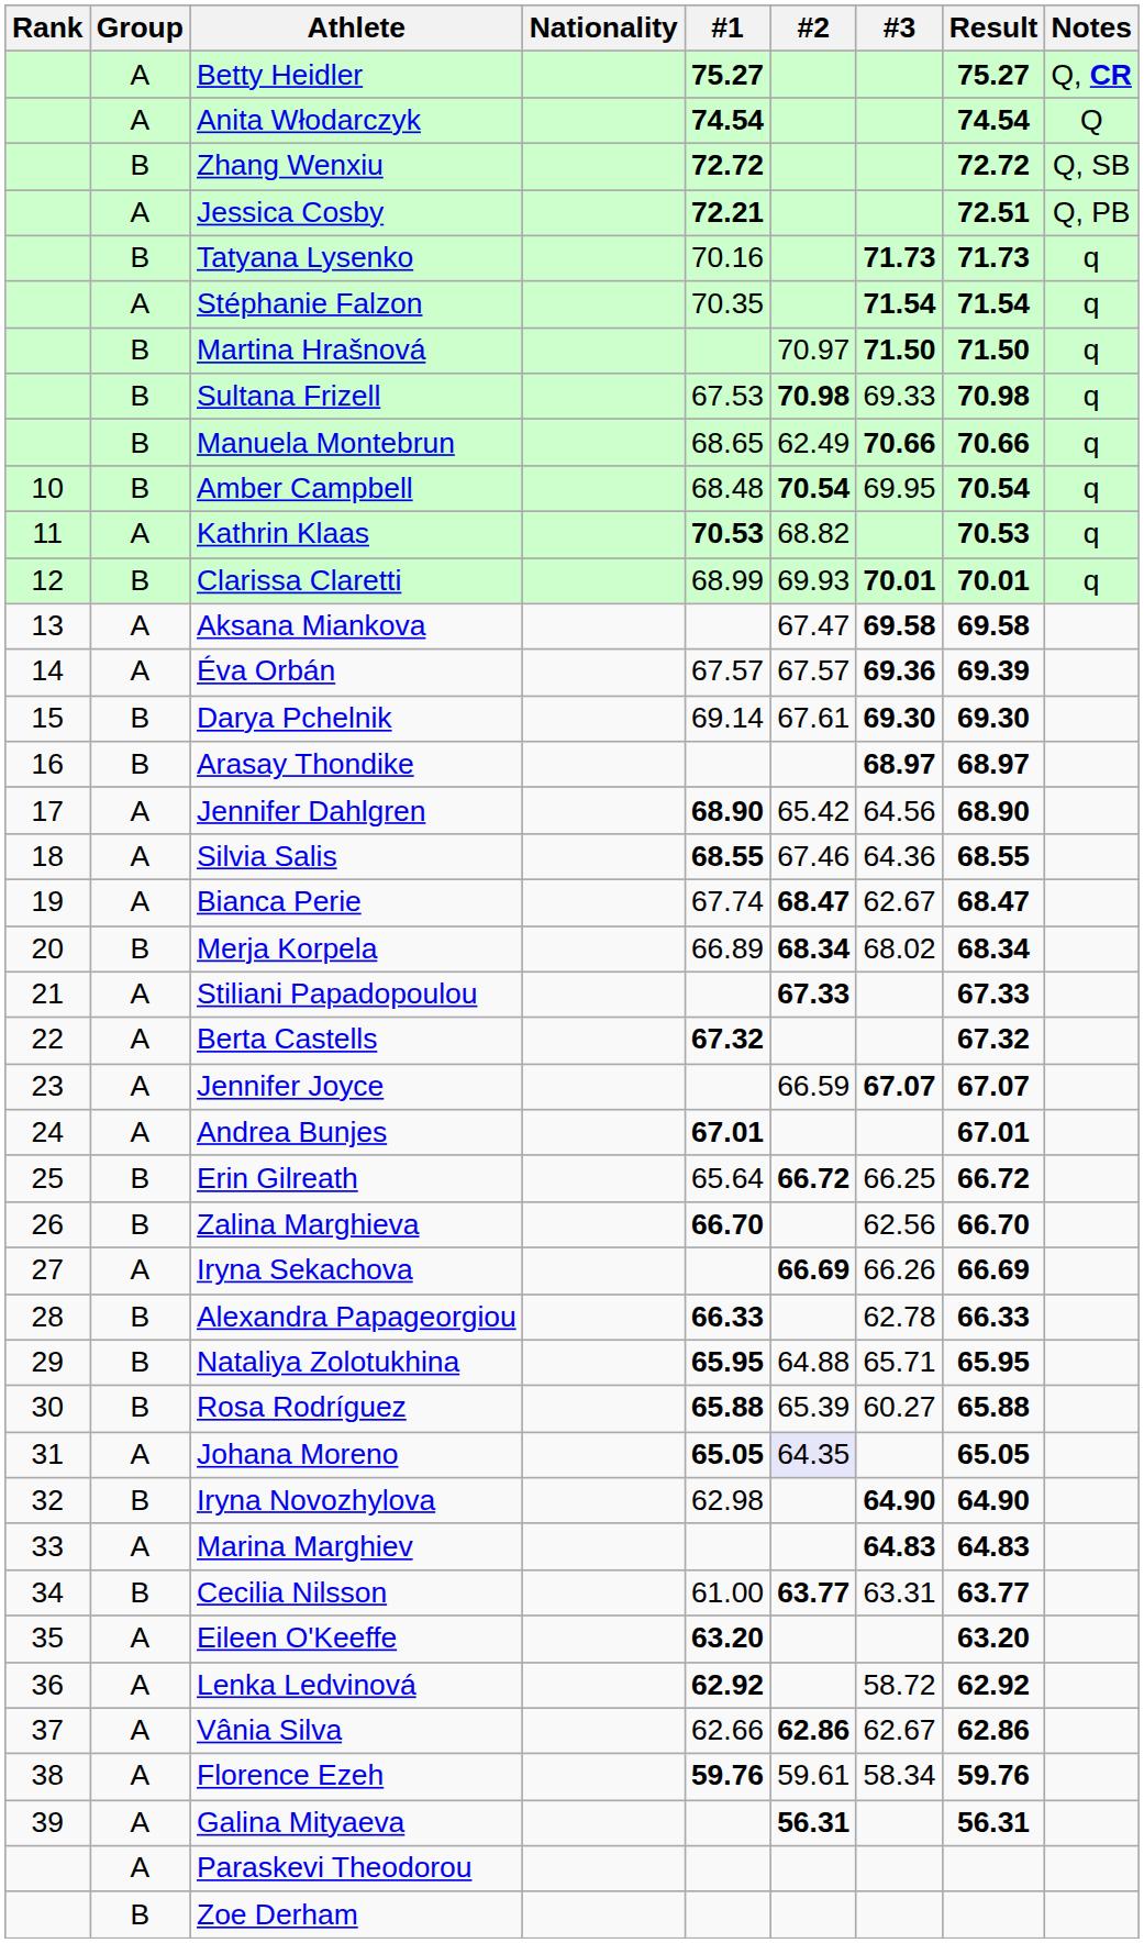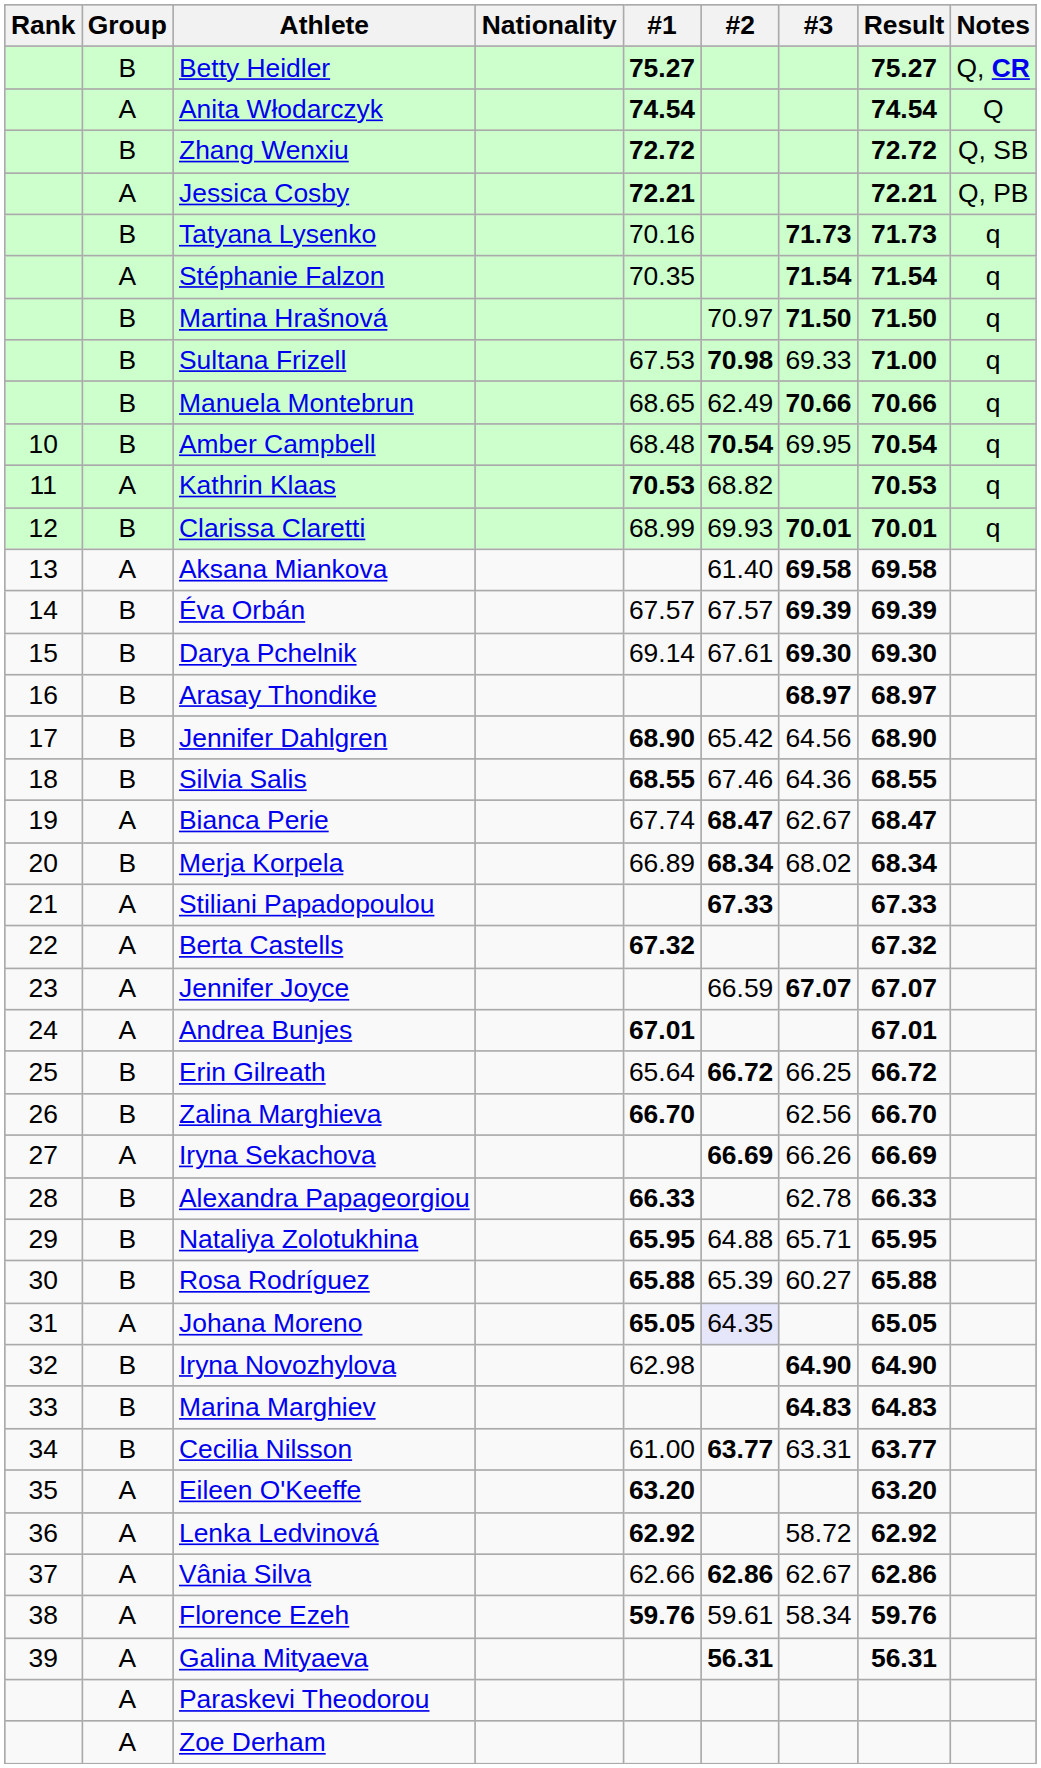 <table class="wikitable sortable" style="text-align:center">
 <tr>
 <th>Rank</th>
 <th>Group</th>
 <th>Athlete</th>
 <th>Nationality</th>
 <th>#1</th>
 <th>#2</th>
 <th>#3</th>
 <th>Result</th>
 <th>Notes</th>
 </tr>
 <tr bgcolor=ccffcc>
 <td></td>
-<td>A</td>
+<td>B</td>
 <td align=left><a href='#'>Betty Heidler</a></td>
 <td align=left></td>
 <td><strong>75.27</strong></td>
 <td></td>
 <td></td>
 <td><strong>75.27</strong></td>
 <td>Q, <strong><a href='#'>CR</a></strong></td>
 </tr>
 <tr bgcolor=ccffcc>
 <td></td>
 <td>A</td>
 <td align=left><a href='#'>Anita Włodarczyk</a></td>
 <td align=left></td>
 <td><strong>74.54</strong></td>
 <td></td>
 <td></td>
 <td><strong>74.54</strong></td>
 <td>Q</td>
 </tr>
 <tr bgcolor=ccffcc>
 <td></td>
 <td>B</td>
 <td align=left><a href='#'>Zhang Wenxiu</a></td>
 <td align=left></td>
 <td><strong>72.72</strong></td>
 <td></td>
 <td></td>
 <td><strong>72.72</strong></td>
 <td>Q, SB</td>
 </tr>
 <tr bgcolor=ccffcc>
 <td></td>
 <td>A</td>
 <td align=left><a href='#'>Jessica Cosby</a></td>
 <td align=left></td>
 <td><strong>72.21</strong></td>
 <td></td>
 <td></td>
-<td><strong>72.51</strong></td>
+<td><strong>72.21</strong></td>
 <td>Q, PB</td>
 </tr>
 <tr bgcolor=ccffcc>
 <td></td>
 <td>B</td>
 <td align=left><a href='#'>Tatyana Lysenko</a></td>
 <td align=left></td>
 <td>70.16</td>
 <td></td>
 <td><strong>71.73</strong></td>
 <td><strong>71.73</strong></td>
 <td>q</td>
 </tr>
 <tr bgcolor=ccffcc>
 <td></td>
 <td>A</td>
 <td align=left><a href='#'>Stéphanie Falzon</a></td>
 <td align=left></td>
 <td>70.35</td>
 <td></td>
 <td><strong>71.54</strong></td>
 <td><strong>71.54</strong></td>
 <td>q</td>
 </tr>
 <tr bgcolor=ccffcc>
 <td></td>
 <td>B</td>
 <td align=left><a href='#'>Martina Hrašnová</a></td>
 <td align=left></td>
 <td></td>
 <td>70.97</td>
 <td><strong>71.50</strong></td>
 <td><strong>71.50</strong></td>
 <td>q</td>
 </tr>
 <tr bgcolor=ccffcc>
 <td></td>
 <td>B</td>
 <td align=left><a href='#'>Sultana Frizell</a></td>
 <td align=left></td>
 <td>67.53</td>
 <td><strong>70.98</strong></td>
 <td>69.33</td>
-<td><strong>70.98</strong></td>
+<td><strong>71.00</strong></td>
 <td>q</td>
 </tr>
 <tr bgcolor=ccffcc>
 <td></td>
 <td>B</td>
 <td align=left><a href='#'>Manuela Montebrun</a></td>
 <td align=left></td>
 <td>68.65</td>
 <td>62.49</td>
 <td><strong>70.66</strong></td>
 <td><strong>70.66</strong></td>
 <td>q</td>
 </tr>
 <tr bgcolor=ccffcc>
 <td>10</td>
 <td>B</td>
 <td align=left><a href='#'>Amber Campbell</a></td>
 <td align=left></td>
 <td>68.48</td>
 <td><strong>70.54</strong></td>
 <td>69.95</td>
 <td><strong>70.54 </strong></td>
 <td>q</td>
 </tr>
 <tr bgcolor=ccffcc>
 <td>11</td>
 <td>A</td>
 <td align=left><a href='#'>Kathrin Klaas</a></td>
 <td align=left></td>
 <td><strong>70.53</strong></td>
 <td>68.82</td>
 <td></td>
 <td><strong>70.53</strong></td>
 <td>q</td>
 </tr>
 <tr bgcolor=ccffcc>
 <td>12</td>
 <td>B</td>
 <td align=left><a href='#'>Clarissa Claretti</a></td>
 <td align=left></td>
 <td>68.99</td>
 <td>69.93</td>
 <td><strong>70.01</strong></td>
 <td><strong>70.01</strong></td>
 <td>q</td>
 </tr>
 <tr>
 <td>13</td>
 <td>A</td>
 <td align=left><a href='#'>Aksana Miankova</a></td>
 <td align=left></td>
 <td></td>
-<td>67.47</td>
+<td>61.40</td>
 <td><strong>69.58</strong></td>
 <td><strong>69.58</strong></td>
 <td></td>
 </tr>
 <tr>
 <td>14</td>
-<td>A</td>
+<td>B</td>
 <td align=left><a href='#'>Éva Orbán</a></td>
 <td align=left></td>
 <td>67.57</td>
 <td>67.57</td>
-<td><strong>69.36</strong></td>
+<td><strong>69.39</strong></td>
 <td><strong>69.39</strong></td>
 <td></td>
 </tr>
 <tr>
 <td>15</td>
 <td>B</td>
 <td align=left><a href='#'>Darya Pchelnik</a></td>
 <td align=left></td>
 <td>69.14</td>
 <td>67.61</td>
 <td><strong>69.30</strong></td>
 <td><strong>69.30</strong></td>
 <td></td>
 </tr>
 <tr>
 <td>16</td>
 <td>B</td>
 <td align=left><a href='#'>Arasay Thondike</a></td>
 <td align=left></td>
 <td></td>
 <td></td>
 <td><strong>68.97</strong></td>
 <td><strong>68.97</strong></td>
 <td></td>
 </tr>
 <tr>
 <td>17</td>
-<td>A</td>
+<td>B</td>
 <td align=left><a href='#'>Jennifer Dahlgren</a></td>
 <td align=left></td>
 <td><strong>68.90</strong></td>
 <td>65.42</td>
 <td>64.56</td>
 <td><strong>68.90</strong></td>
 <td></td>
 </tr>
 <tr>
 <td>18</td>
-<td>A</td>
+<td>B</td>
 <td align=left><a href='#'>Silvia Salis</a></td>
 <td align=left></td>
 <td><strong>68.55</strong></td>
 <td>67.46</td>
 <td>64.36</td>
 <td><strong>68.55</strong></td>
 <td></td>
 </tr>
 <tr>
 <td>19</td>
 <td>A</td>
 <td align=left><a href='#'>Bianca Perie</a></td>
 <td align=left></td>
 <td>67.74</td>
 <td><strong>68.47</strong></td>
 <td>62.67</td>
 <td><strong>68.47</strong></td>
 <td></td>
 </tr>
 <tr>
 <td>20</td>
 <td>B</td>
 <td align=left><a href='#'>Merja Korpela</a></td>
 <td align=left></td>
 <td>66.89</td>
 <td><strong>68.34</strong></td>
 <td>68.02</td>
 <td><strong>68.34</strong></td>
 <td></td>
 </tr>
 <tr>
 <td>21</td>
 <td>A</td>
 <td align=left><a href='#'>Stiliani Papadopoulou</a></td>
 <td align=left></td>
 <td></td>
 <td><strong>67.33</strong></td>
 <td></td>
 <td><strong>67.33</strong></td>
 <td></td>
 </tr>
 <tr>
 <td>22</td>
 <td>A</td>
 <td align=left><a href='#'>Berta Castells</a></td>
 <td align=left></td>
 <td><strong>67.32</strong></td>
 <td></td>
 <td></td>
 <td><strong>67.32</strong></td>
 <td></td>
 </tr>
 <tr>
 <td>23</td>
 <td>A</td>
 <td align=left><a href='#'>Jennifer Joyce</a></td>
 <td align=left></td>
 <td></td>
 <td>66.59</td>
 <td><strong>67.07</strong></td>
 <td><strong>67.07</strong></td>
 <td></td>
 </tr>
 <tr>
 <td>24</td>
 <td>A</td>
 <td align=left><a href='#'>Andrea Bunjes</a></td>
 <td align=left></td>
 <td><strong>67.01</strong></td>
 <td></td>
 <td></td>
 <td><strong>67.01</strong></td>
 <td></td>
 </tr>
 <tr>
 <td>25</td>
 <td>B</td>
 <td align=left><a href='#'>Erin Gilreath</a></td>
 <td align=left></td>
 <td>65.64</td>
 <td><strong>66.72</strong></td>
 <td>66.25</td>
 <td><strong>66.72</strong></td>
 <td></td>
 </tr>
 <tr>
 <td>26</td>
 <td>B</td>
 <td align=left><a href='#'>Zalina Marghieva</a></td>
 <td align=left></td>
 <td><strong>66.70</strong></td>
 <td></td>
 <td>62.56</td>
 <td><strong>66.70</strong></td>
 <td></td>
 </tr>
 <tr>
 <td>27</td>
 <td>A</td>
 <td align=left><a href='#'>Iryna Sekachova</a></td>
 <td align=left></td>
 <td></td>
 <td><strong>66.69</strong></td>
 <td>66.26</td>
 <td><strong>66.69</strong></td>
 <td></td>
 </tr>
 <tr>
 <td>28</td>
 <td>B</td>
 <td align=left><a href='#'>Alexandra Papageorgiou</a></td>
 <td align=left></td>
 <td><strong>66.33</strong></td>
 <td></td>
 <td>62.78</td>
 <td><strong>66.33</strong></td>
 <td></td>
 </tr>
 <tr>
 <td>29</td>
 <td>B</td>
 <td align=left><a href='#'>Nataliya Zolotukhina</a></td>
 <td align=left></td>
 <td><strong>65.95</strong></td>
 <td>64.88</td>
 <td>65.71</td>
 <td><strong>65.95</strong></td>
 <td></td>
 </tr>
 <tr>
 <td>30</td>
 <td>B</td>
 <td align=left><a href='#'>Rosa Rodríguez</a></td>
 <td align=left></td>
 <td><strong>65.88</strong></td>
 <td>65.39</td>
 <td>60.27</td>
 <td><strong>65.88</strong></td>
 <td></td>
 </tr>
 <tr>
 <td>31</td>
 <td>A</td>
 <td align=left><a href='#'>Johana Moreno</a></td>
 <td align=left></td>
 <td><strong>65.05</strong></td>
 <td style="background: lavender;">64.35</td>
 <td></td>
 <td><strong>65.05</strong></td>
 <td></td>
 </tr>
 <tr>
 <td>32</td>
 <td>B</td>
 <td align=left><a href='#'>Iryna Novozhylova</a></td>
 <td align=left></td>
 <td>62.98</td>
 <td></td>
 <td><strong>64.90</strong></td>
 <td><strong>64.90</strong></td>
 <td></td>
 </tr>
 <tr>
 <td>33</td>
-<td>A</td>
+<td>B</td>
 <td align=left><a href='#'>Marina Marghiev</a></td>
 <td align=left></td>
 <td></td>
 <td></td>
 <td><strong>64.83</strong></td>
 <td><strong>64.83</strong></td>
 <td></td>
 </tr>
 <tr>
 <td>34</td>
 <td>B</td>
 <td align=left><a href='#'>Cecilia Nilsson</a></td>
 <td align=left></td>
 <td>61.00</td>
 <td><strong>63.77</strong></td>
 <td>63.31</td>
 <td><strong>63.77</strong></td>
 <td></td>
 </tr>
 <tr>
 <td>35</td>
 <td>A</td>
 <td align=left><a href='#'>Eileen O'Keeffe</a></td>
 <td align=left></td>
 <td><strong>63.20</strong></td>
 <td></td>
 <td></td>
 <td><strong>63.20</strong></td>
 <td></td>
 </tr>
 <tr>
 <td>36</td>
 <td>A</td>
 <td align=left><a href='#'>Lenka Ledvinová</a></td>
 <td align=left></td>
 <td><strong>62.92</strong></td>
 <td></td>
 <td>58.72</td>
 <td><strong>62.92</strong></td>
 <td></td>
 </tr>
 <tr>
 <td>37</td>
 <td>A</td>
 <td align=left><a href='#'>Vânia Silva</a></td>
 <td align=left></td>
 <td>62.66</td>
 <td><strong>62.86</strong></td>
 <td>62.67</td>
 <td><strong>62.86</strong></td>
 <td></td>
 </tr>
 <tr>
 <td>38</td>
 <td>A</td>
 <td align=left><a href='#'>Florence Ezeh</a></td>
 <td align=left></td>
 <td><strong>59.76</strong></td>
 <td>59.61</td>
 <td>58.34</td>
 <td><strong>59.76</strong></td>
 <td></td>
 </tr>
 <tr>
 <td>39</td>
 <td>A</td>
 <td align=left><a href='#'>Galina Mityaeva</a></td>
 <td align=left></td>
 <td></td>
 <td><strong>56.31</strong></td>
 <td></td>
 <td><strong>56.31</strong></td>
 <td></td>
 </tr>
 <tr>
 <td></td>
 <td>A</td>
 <td align=left><a href='#'>Paraskevi Theodorou</a></td>
 <td align=left></td>
 <td></td>
 <td></td>
 <td></td>
 <td><strong></strong></td>
 <td></td>
 </tr>
 <tr>
 <td></td>
-<td>B</td>
+<td>A</td>
 <td align=left><a href='#'>Zoe Derham</a></td>
 <td align=left></td>
 <td></td>
 <td></td>
 <td></td>
 <td><strong></strong></td>
 <td></td>
 </tr>
 </table>
